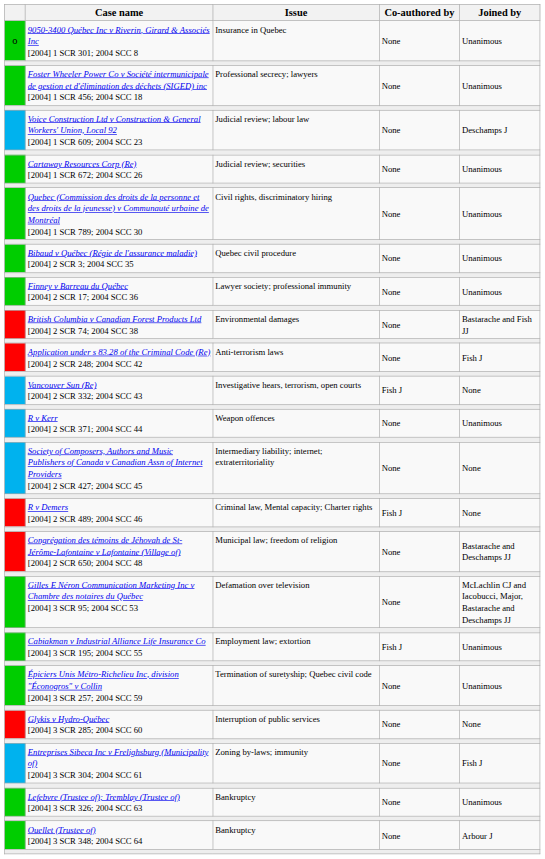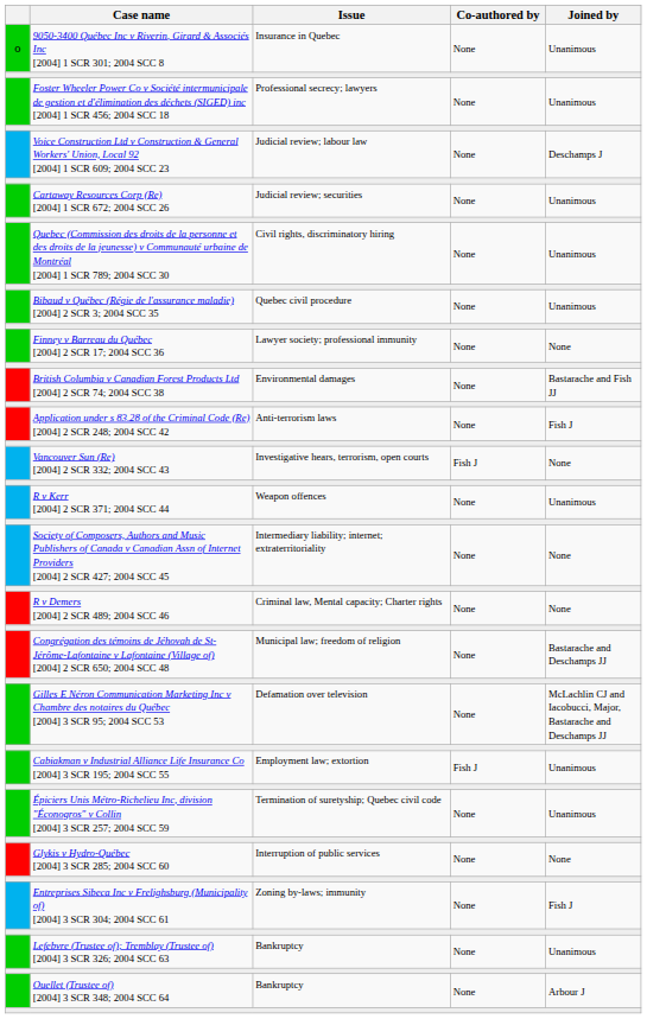 <table class="wikitable" width=825>
 <tr bgcolor="#CCCCCC">
 <th width=25px></th>
 <th width=35%>Case name</th>
 <th>Issue</th>
 <th width=15%>Co-authored by</th>
 <th width=15%>Joined by</th>
 </tr>
 <tr>
 <td align=center bgcolor="00cd00">o</td>
 <td align=left valign=top><small><em><a href='#'>9050-3400 Québec Inc v Riverin, Girard & Associés Inc</a></em><br> [2004] 1 SCR 301; 2004 SCC 8 </small></td>
 <td valign=top><small>Insurance in Quebec</small></td>
 <td><small> None</small></td>
 <td><small> Unanimous</small></td>
 </tr>
 <tr>
 <td bgcolor=#EEEEEE colspan=5 valign=top><small></small></td>
 </tr>
 <tr>
 <td bgcolor="00cd00"></td>
 <td align=left valign=top><small><em><a href='#'>Foster Wheeler Power Co v Société intermunicipale de gestion et d'élimination des déchets (SIGED) inc</a></em><br>[2004] 1 SCR 456; 2004 SCC 18 </small></td>
 <td valign=top><small>Professional secrecy; lawyers</small></td>
 <td><small> None</small></td>
 <td><small> Unanimous</small></td>
 </tr>
 <tr>
 <td bgcolor=#EEEEEE colspan=5 valign=top><small></small></td>
 </tr>
 <tr>
 <td bgcolor="00B2EE"></td>
 <td align=left valign=top><small><em><a href='#'>Voice Construction Ltd v Construction & General Workers' Union, Local 92</a></em><br> [2004] 1 SCR 609; 2004 SCC 23 </small></td>
 <td valign=top><small>Judicial review; labour law</small></td>
 <td><small> None</small></td>
 <td><small> Deschamps J</small></td>
 </tr>
 <tr>
 <td bgcolor=#EEEEEE colspan=5 valign=top><small></small></td>
 </tr>
 <tr>
 <td bgcolor="00cd00"></td>
 <td align=left valign=top><small><em><a href='#'>Cartaway Resources Corp (Re)</a></em><br> [2004] 1 SCR 672; 2004 SCC 26 </small></td>
 <td valign=top><small>Judicial review; securities</small></td>
 <td><small> None</small></td>
 <td><small> Unanimous</small></td>
 </tr>
 <tr>
 <td bgcolor=#EEEEEE colspan=5 valign=top><small></small></td>
 </tr>
 <tr>
 <td bgcolor="00cd00"></td>
 <td align=left valign=top><small><em><a href='#'>Quebec (Commission des droits de la personne et des droits de la jeunesse) v Communauté urbaine de Montréal</a></em><br> [2004] 1 SCR 789; 2004 SCC 30 </small></td>
 <td valign=top><small>Civil rights, discriminatory hiring</small></td>
 <td><small> None</small></td>
 <td><small> Unanimous</small></td>
 </tr>
 <tr>
 <td bgcolor=#EEEEEE colspan=5 valign=top><small></small></td>
 </tr>
 <tr>
 <td bgcolor="00cd00"></td>
 <td align=left valign=top><small><em><a href='#'>Bibaud v Québec (Régie de l'assurance maladie)</a></em><br> [2004] 2 SCR 3; 2004 SCC 35 </small></td>
 <td valign=top><small>Quebec civil procedure</small></td>
 <td><small> None</small></td>
 <td><small> Unanimous</small></td>
 </tr>
 <tr>
 <td bgcolor=#EEEEEE colspan=5 valign=top><small></small></td>
 </tr>
 <tr>
 <td bgcolor="00cd00"></td>
 <td align=left valign=top><small><em><a href='#'>Finney v Barreau du Québec</a></em><br>[2004] 2 SCR 17; 2004 SCC 36 </small></td>
 <td valign=top><small>Lawyer society; professional immunity</small></td>
 <td><small> None</small></td>
-<td><small> Unanimous</small></td>
+<td><small> None</small></td>
 </tr>
 <tr>
 <td bgcolor=#EEEEEE colspan=5 valign=top><small></small></td>
 </tr>
 <tr>
 <td bgcolor="red"></td>
 <td align=left valign=top><small><em><a href='#'>British Columbia v Canadian Forest Products Ltd</a></em><br> [2004] 2 SCR 74; 2004 SCC 38 </small></td>
 <td valign=top><small>Environmental damages</small></td>
 <td><small> None</small></td>
 <td><small> Bastarache and Fish JJ</small></td>
 </tr>
 <tr>
 <td bgcolor=#EEEEEE colspan=5 valign=top><small></small></td>
 </tr>
 <tr>
 <td bgcolor="red"></td>
 <td align=left valign=top><small><em><a href='#'>Application under s 83.28 of the Criminal Code (Re)</a></em><br> [2004] 2 SCR 248; 2004 SCC 42 </small></td>
 <td valign=top><small>Anti-terrorism laws</small></td>
 <td><small> None</small></td>
 <td><small> Fish J</small></td>
 </tr>
 <tr>
 <td bgcolor=#EEEEEE colspan=5 valign=top><small></small></td>
 </tr>
 <tr>
 <td bgcolor="00B2EE"></td>
 <td align=left valign=top><small><em><a href='#'>Vancouver Sun (Re)</a></em><br> [2004] 2 SCR 332; 2004 SCC 43 </small></td>
 <td valign=top><small>Investigative hears, terrorism, open courts</small></td>
 <td><small> Fish J</small></td>
 <td><small> None</small></td>
 </tr>
 <tr>
 <td bgcolor=#EEEEEE colspan=5 valign=top><small></small></td>
 </tr>
 <tr>
 <td bgcolor="00B2EE"></td>
 <td align=left valign=top><small><em><a href='#'>R v Kerr</a></em><br> [2004] 2 SCR 371; 2004 SCC 44 </small></td>
 <td valign=top><small>Weapon offences</small></td>
 <td><small> None</small></td>
 <td><small> Unanimous</small></td>
 </tr>
 <tr>
 <td bgcolor=#EEEEEE colspan=5 valign=top><small></small></td>
 </tr>
 <tr>
 <td bgcolor="00B2EE"></td>
 <td align=left valign=top><small><em><a href='#'>Society of Composers, Authors and Music Publishers of Canada v Canadian Assn of Internet Providers</a></em><br> [2004] 2 SCR 427; 2004 SCC 45 </small></td>
 <td valign=top><small>Intermediary liability; internet; extraterritoriality</small></td>
 <td><small> None</small></td>
 <td><small> None</small></td>
 </tr>
 <tr>
 <td bgcolor=#EEEEEE colspan=5 valign=top><small></small></td>
 </tr>
 <tr>
 <td bgcolor="red"></td>
 <td align=left valign=top><small><em><a href='#'>R v Demers</a></em><br> [2004] 2 SCR 489; 2004 SCC 46 </small></td>
 <td valign=top><small>Criminal law, Mental capacity; Charter rights</small></td>
-<td><small> Fish J</small></td>
+<td><small> None</small></td>
 <td><small> None</small></td>
 </tr>
 <tr>
 <td bgcolor=#EEEEEE colspan=5 valign=top><small></small></td>
 </tr>
 <tr>
 <td bgcolor="red"></td>
 <td align=left valign=top><small><em><a href='#'>Congrégation des témoins de Jéhovah de St-Jérôme-Lafontaine v Lafontaine (Village of)</a></em><br> [2004] 2 SCR 650; 2004 SCC 48 </small></td>
 <td valign=top><small>Municipal law; freedom of religion</small></td>
 <td><small> None</small></td>
 <td><small> Bastarache and Deschamps JJ</small></td>
 </tr>
 <tr>
 <td bgcolor=#EEEEEE colspan=5 valign=top><small></small></td>
 </tr>
 <tr>
 <td bgcolor="00cd00"></td>
 <td align=left valign=top><small><em><a href='#'>Gilles E Néron Communication Marketing Inc v Chambre des notaires du Québec</a></em><br> [2004] 3 SCR 95; 2004 SCC 53 </small></td>
 <td valign=top><small>Defamation over television</small></td>
 <td><small> None</small></td>
 <td><small> McLachlin CJ and Iacobucci, Major, Bastarache and Deschamps JJ</small></td>
 </tr>
 <tr>
 <td bgcolor=#EEEEEE colspan=5 valign=top><small></small></td>
 </tr>
 <tr>
 <td bgcolor="00cd00"></td>
 <td align=left valign=top><small><em><a href='#'>Cabiakman v Industrial Alliance Life Insurance Co</a></em><br> [2004] 3 SCR 195; 2004 SCC 55 </small></td>
 <td valign=top><small>Employment law; extortion</small></td>
 <td><small> Fish J</small></td>
 <td><small> Unanimous</small></td>
 </tr>
 <tr>
 <td bgcolor=#EEEEEE colspan=5 valign=top><small></small></td>
 </tr>
 <tr>
 <td bgcolor="00cd00"></td>
 <td align=left valign=top><small><em><a href='#'>Épiciers Unis Métro-Richelieu Inc, division "Éconogros" v Collin</a></em><br> [2004] 3 SCR 257; 2004 SCC 59 </small></td>
 <td valign=top><small>Termination of suretyship; Quebec civil code</small></td>
 <td><small> None</small></td>
 <td><small> Unanimous</small></td>
 </tr>
 <tr>
 <td bgcolor=#EEEEEE colspan=5 valign=top><small></small></td>
 </tr>
 <tr>
 <td bgcolor="red"></td>
 <td align=left valign=top><small><em><a href='#'>Glykis v Hydro-Québec</a></em><br> [2004] 3 SCR 285; 2004 SCC 60 </small></td>
 <td valign=top><small>Interruption of public services</small></td>
 <td><small> None</small></td>
 <td><small> None</small></td>
 </tr>
 <tr>
 <td bgcolor=#EEEEEE colspan=5 valign=top><small></small></td>
 </tr>
 <tr>
 <td bgcolor="00B2EE"></td>
 <td align=left valign=top><small><em><a href='#'>Entreprises Sibeca Inc v Frelighsburg (Municipality of)</a></em><br> [2004] 3 SCR 304; 2004 SCC 61 </small></td>
 <td valign=top><small>Zoning by-laws; immunity</small></td>
 <td><small> None</small></td>
 <td><small> Fish J</small></td>
 </tr>
 <tr>
 <td bgcolor=#EEEEEE colspan=5 valign=top><small></small></td>
 </tr>
 <tr>
 <td bgcolor="00cd00"></td>
 <td align=left valign=top><small><em><a href='#'>Lefebvre (Trustee of); Tremblay (Trustee of)</a></em><br> [2004] 3 SCR 326; 2004 SCC 63 </small></td>
 <td valign=top><small>Bankruptcy</small></td>
 <td><small> None</small></td>
 <td><small> Unanimous</small></td>
 </tr>
 <tr>
 <td bgcolor=#EEEEEE colspan=5 valign=top><small></small></td>
 </tr>
 <tr>
 <td bgcolor="00cd00"></td>
 <td align=left valign=top><small><em><a href='#'>Ouellet (Trustee of)</a></em><br> [2004] 3 SCR 348; 2004 SCC 64 </small></td>
 <td valign=top><small>Bankruptcy</small></td>
 <td><small> None</small></td>
 <td><small> Arbour J</small></td>
 </tr>
 <tr>
 <td bgcolor=#EEEEEE colspan=5 valign=top><small></small></td>
 </tr>
 </table>
